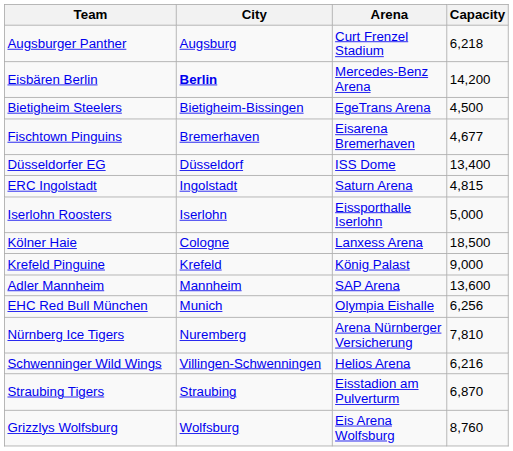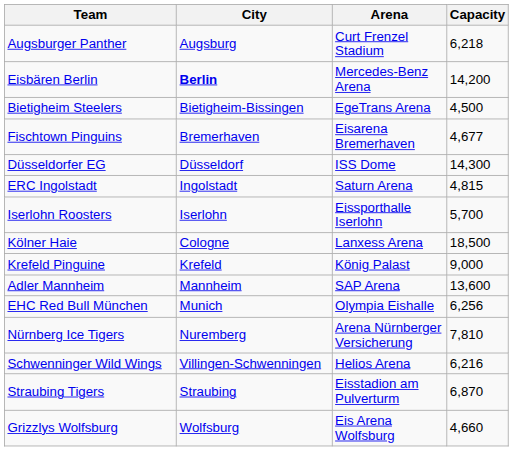 <table class="wikitable sortable">
 <tr>
 <th width="200">Team</th>
 <th width="180">City</th>
 <th>Arena</th>
 <th>Capacity</th>
 </tr>
 <tr>
 <td><a href='#'>Augsburger Panther</a></td>
 <td><a href='#'>Augsburg</a></td>
 <td><a href='#'>Curt Frenzel Stadium</a></td>
 <td>6,218</td>
 </tr>
 <tr>
 <td><a href='#'>Eisbären Berlin</a></td>
 <td><strong><a href='#'>Berlin</a></strong></td>
 <td><a href='#'>Mercedes-Benz Arena</a></td>
 <td>14,200</td>
 </tr>
 <tr>
 <td><a href='#'>Bietigheim Steelers</a></td>
 <td><a href='#'>Bietigheim-Bissingen</a></td>
 <td><a href='#'>EgeTrans Arena</a></td>
 <td>4,500</td>
 </tr>
 <tr>
 <td><a href='#'>Fischtown Pinguins</a></td>
 <td><a href='#'>Bremerhaven</a></td>
 <td><a href='#'>Eisarena Bremerhaven</a></td>
 <td>4,677</td>
 </tr>
 <tr>
 <td><a href='#'>Düsseldorfer EG</a></td>
 <td><a href='#'>Düsseldorf</a></td>
 <td><a href='#'>ISS Dome</a></td>
-<td>13,400</td>
+<td>14,300</td>
 </tr>
 <tr>
 <td><a href='#'>ERC Ingolstadt</a></td>
 <td><a href='#'>Ingolstadt</a></td>
 <td><a href='#'>Saturn Arena</a></td>
 <td>4,815</td>
 </tr>
 <tr>
 <td><a href='#'>Iserlohn Roosters</a></td>
 <td><a href='#'>Iserlohn</a></td>
 <td><a href='#'>Eissporthalle Iserlohn</a></td>
-<td>5,000</td>
+<td>5,700</td>
 </tr>
 <tr>
 <td><a href='#'>Kölner Haie</a></td>
 <td><a href='#'>Cologne</a></td>
 <td><a href='#'>Lanxess Arena</a></td>
 <td>18,500</td>
 </tr>
 <tr>
 <td><a href='#'>Krefeld Pinguine</a></td>
 <td><a href='#'>Krefeld</a></td>
 <td><a href='#'>König Palast</a></td>
 <td>9,000</td>
 </tr>
 <tr>
 <td><a href='#'>Adler Mannheim</a></td>
 <td><a href='#'>Mannheim</a></td>
 <td><a href='#'>SAP Arena</a></td>
 <td>13,600</td>
 </tr>
 <tr>
 <td><a href='#'>EHC Red Bull München</a></td>
 <td><a href='#'>Munich</a></td>
 <td><a href='#'>Olympia Eishalle</a></td>
 <td>6,256</td>
 </tr>
 <tr>
 <td><a href='#'>Nürnberg Ice Tigers</a></td>
 <td><a href='#'>Nuremberg</a></td>
 <td><a href='#'>Arena Nürnberger Versicherung</a></td>
 <td>7,810</td>
 </tr>
 <tr>
 <td><a href='#'>Schwenninger Wild Wings</a></td>
 <td><a href='#'>Villingen-Schwenningen</a></td>
 <td><a href='#'>Helios Arena</a></td>
 <td>6,216</td>
 </tr>
 <tr>
 <td><a href='#'>Straubing Tigers</a></td>
 <td><a href='#'>Straubing</a></td>
 <td><a href='#'>Eisstadion am Pulverturm</a></td>
 <td>6,870</td>
 </tr>
 <tr>
 <td><a href='#'>Grizzlys Wolfsburg</a></td>
 <td><a href='#'>Wolfsburg</a></td>
 <td><a href='#'>Eis Arena Wolfsburg</a></td>
-<td>8,760</td>
+<td>4,660</td>
 </tr>
 </table>
